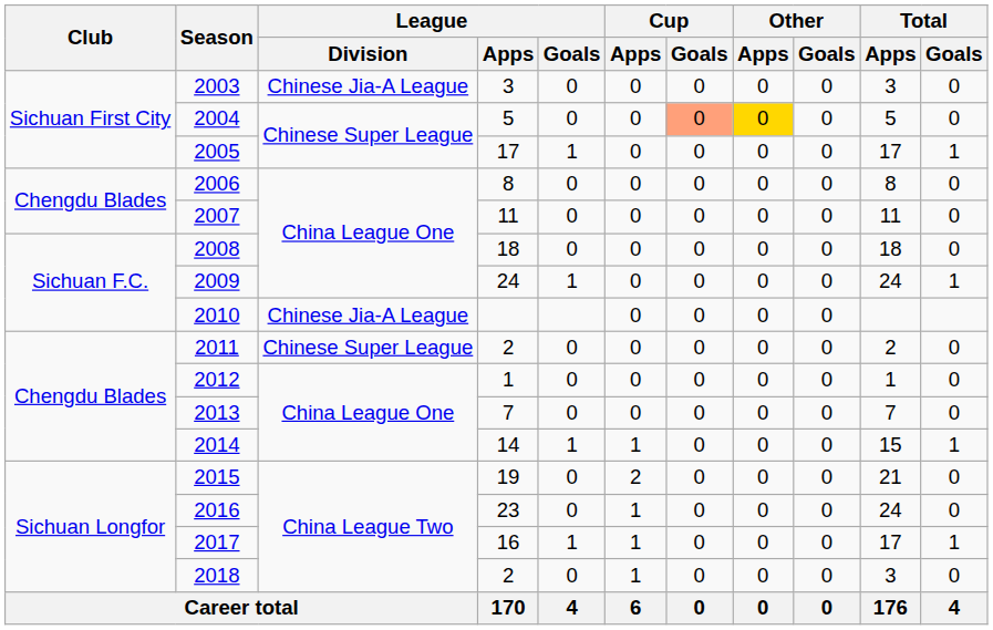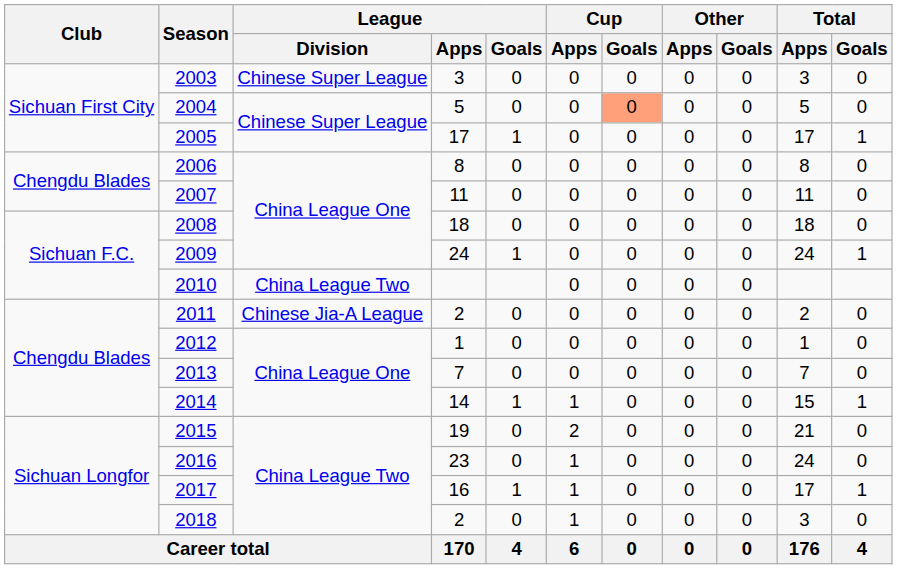 <table class="wikitable" style="text-align: center">
 <tr>
 <th rowspan="2">Club</th>
 <th rowspan="2">Season</th>
 <th colspan="3">League</th>
 <th colspan="2">Cup</th>
 <th colspan="2">Other</th>
 <th colspan="2">Total</th>
 </tr>
 <tr>
 <th>Division</th>
 <th>Apps</th>
 <th>Goals</th>
 <th>Apps</th>
 <th>Goals</th>
 <th>Apps</th>
 <th>Goals</th>
 <th>Apps</th>
 <th>Goals</th>
 </tr>
 <tr>
 <td rowspan="3"><a href='#'>Sichuan First City</a></td>
 <td><a href='#'>2003</a></td>
-<td><a href='#'>Chinese Jia-A League</a></td>
+<td><a href='#'>Chinese Super League</a></td>
 <td>3</td>
 <td>0</td>
 <td>0</td>
 <td>0</td>
 <td>0</td>
 <td>0</td>
 <td>3</td>
 <td>0</td>
 </tr>
 <tr>
 <td><a href='#'>2004</a></td>
 <td rowspan="2"><a href='#'>Chinese Super League</a></td>
 <td>5</td>
 <td>0</td>
 <td>0</td>
 <td style="background: lightsalmon;">0</td>
-<td style="background: gold;">0</td>
+<td>0</td>
 <td>0</td>
 <td>5</td>
 <td>0</td>
 </tr>
 <tr>
 <td><a href='#'>2005</a></td>
 <td>17</td>
 <td>1</td>
 <td>0</td>
 <td>0</td>
 <td>0</td>
 <td>0</td>
 <td>17</td>
 <td>1</td>
 </tr>
 <tr>
 <td rowspan="2"><a href='#'>Chengdu Blades</a></td>
 <td><a href='#'>2006</a></td>
 <td rowspan="4"><a href='#'>China League One</a></td>
 <td>8</td>
 <td>0</td>
 <td>0</td>
 <td>0</td>
 <td>0</td>
 <td>0</td>
 <td>8</td>
 <td>0</td>
 </tr>
 <tr>
 <td><a href='#'>2007</a></td>
 <td>11</td>
 <td>0</td>
 <td>0</td>
 <td>0</td>
 <td>0</td>
 <td>0</td>
 <td>11</td>
 <td>0</td>
 </tr>
 <tr>
 <td rowspan="3"><a href='#'>Sichuan F.C.</a></td>
 <td><a href='#'>2008</a></td>
 <td>18</td>
 <td>0</td>
 <td>0</td>
 <td>0</td>
 <td>0</td>
 <td>0</td>
 <td>18</td>
 <td>0</td>
 </tr>
 <tr>
 <td><a href='#'>2009</a></td>
 <td>24</td>
 <td>1</td>
 <td>0</td>
 <td>0</td>
 <td>0</td>
 <td>0</td>
 <td>24</td>
 <td>1</td>
 </tr>
 <tr>
 <td><a href='#'>2010</a></td>
-<td><a href='#'>Chinese Jia-A League</a></td>
+<td><a href='#'>China League Two</a></td>
 <td></td>
 <td></td>
 <td>0</td>
 <td>0</td>
 <td>0</td>
 <td>0</td>
 <td></td>
 <td></td>
 </tr>
 <tr>
 <td rowspan="4"><a href='#'>Chengdu Blades</a></td>
 <td><a href='#'>2011</a></td>
-<td><a href='#'>Chinese Super League</a></td>
+<td><a href='#'>Chinese Jia-A League</a></td>
 <td>2</td>
 <td>0</td>
 <td>0</td>
 <td>0</td>
 <td>0</td>
 <td>0</td>
 <td>2</td>
 <td>0</td>
 </tr>
 <tr>
 <td><a href='#'>2012</a></td>
 <td rowspan="3"><a href='#'>China League One</a></td>
 <td>1</td>
 <td>0</td>
 <td>0</td>
 <td>0</td>
 <td>0</td>
 <td>0</td>
 <td>1</td>
 <td>0</td>
 </tr>
 <tr>
 <td><a href='#'>2013</a></td>
 <td>7</td>
 <td>0</td>
 <td>0</td>
 <td>0</td>
 <td>0</td>
 <td>0</td>
 <td>7</td>
 <td>0</td>
 </tr>
 <tr>
 <td><a href='#'>2014</a></td>
 <td>14</td>
 <td>1</td>
 <td>1</td>
 <td>0</td>
 <td>0</td>
 <td>0</td>
 <td>15</td>
 <td>1</td>
 </tr>
 <tr>
 <td rowspan="4"><a href='#'>Sichuan Longfor</a></td>
 <td><a href='#'>2015</a></td>
 <td rowspan="4"><a href='#'>China League Two</a></td>
 <td>19</td>
 <td>0</td>
 <td>2</td>
 <td>0</td>
 <td>0</td>
 <td>0</td>
 <td>21</td>
 <td>0</td>
 </tr>
 <tr>
 <td><a href='#'>2016</a></td>
 <td>23</td>
 <td>0</td>
 <td>1</td>
 <td>0</td>
 <td>0</td>
 <td>0</td>
 <td>24</td>
 <td>0</td>
 </tr>
 <tr>
 <td><a href='#'>2017</a></td>
 <td>16</td>
 <td>1</td>
 <td>1</td>
 <td>0</td>
 <td>0</td>
 <td>0</td>
 <td>17</td>
 <td>1</td>
 </tr>
 <tr>
 <td><a href='#'>2018</a></td>
 <td>2</td>
 <td>0</td>
 <td>1</td>
 <td>0</td>
 <td>0</td>
 <td>0</td>
 <td>3</td>
 <td>0</td>
 </tr>
 <tr>
 <th colspan=3>Career total</th>
 <th>170</th>
 <th>4</th>
 <th>6</th>
 <th>0</th>
 <th>0</th>
 <th>0</th>
 <th>176</th>
 <th>4</th>
 </tr>
 </table>
